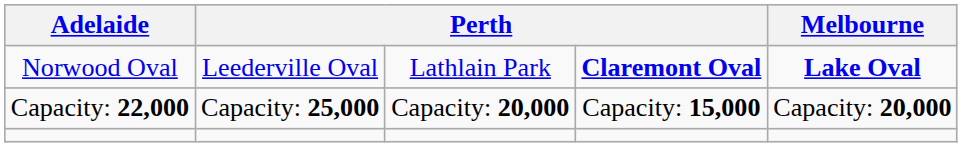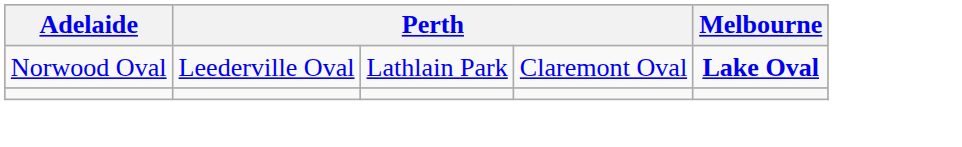 <table class="wikitable" style="text-align:center">
 <tr>
 <th><a href='#'>Adelaide</a></th>
 <th colspan=3><a href='#'>Perth</a></th>
 <th><a href='#'>Melbourne</a></th>
 </tr>
 <tr>
 <td><a href='#'>Norwood Oval</a></td>
 <td><a href='#'>Leederville Oval</a></td>
 <td><a href='#'>Lathlain Park</a></td>
-<td><strong><a href='#'>Claremont Oval</a></strong></td>
+<td><a href='#'>Claremont Oval</a></td>
 <td><strong><a href='#'>Lake Oval</a></strong></td>
-</tr>
-<tr>
-<td>Capacity: <strong>22,000</strong></td>
-<td>Capacity: <strong>25,000</strong></td>
-<td>Capacity: <strong>20,000</strong></td>
-<td>Capacity: <strong>15,000</strong></td>
-<td>Capacity: <strong>20,000</strong></td>
 </tr>
 <tr>
 <td></td>
 <td></td>
 <td></td>
 <td></td>
 <td></td>
 </tr>
 </table>
